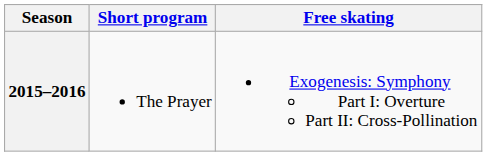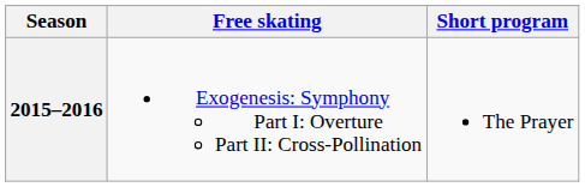 <table class="wikitable" style="text-align:center">
 <tr>
 <th>Season</th>
+<th><a href='#'>Free skating</a></th>
 <th><a href='#'>Short program</a></th>
-<th><a href='#'>Free skating</a></th>
 </tr>
 <tr>
 <th>2015–2016 <br> </th>
+<td><br><ul><li><a href='#'>Exogenesis: Symphony</a> <br><ul><li>Part I: Overture</li><li>Part II: Cross-Pollination</li></ul></li></ul></td>
 <td><br><ul><li>The Prayer <br></li></ul></td>
-<td><br><ul><li><a href='#'>Exogenesis: Symphony</a> <br><ul><li>Part I: Overture</li><li>Part II: Cross-Pollination</li></ul></li></ul></td>
 </tr>
 </table>
